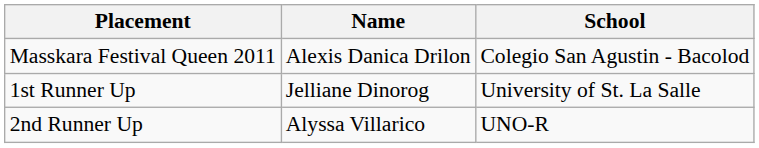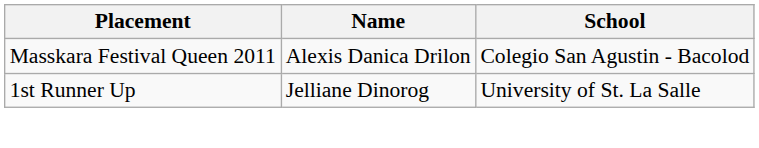 <table class="wikitable">
 <tr>
 <th>Placement</th>
 <th>Name</th>
 <th>School</th>
 </tr>
 <tr>
 <td>Masskara Festival Queen 2011</td>
 <td>Alexis Danica Drilon</td>
 <td>Colegio San Agustin - Bacolod</td>
 </tr>
 <tr>
 <td>1st Runner Up</td>
 <td>Jelliane Dinorog</td>
 <td>University of St. La Salle</td>
 </tr>
-<tr>
-<td>2nd Runner Up</td>
-<td>Alyssa Villarico</td>
-<td>UNO-R</td>
-</tr>
 </table>
